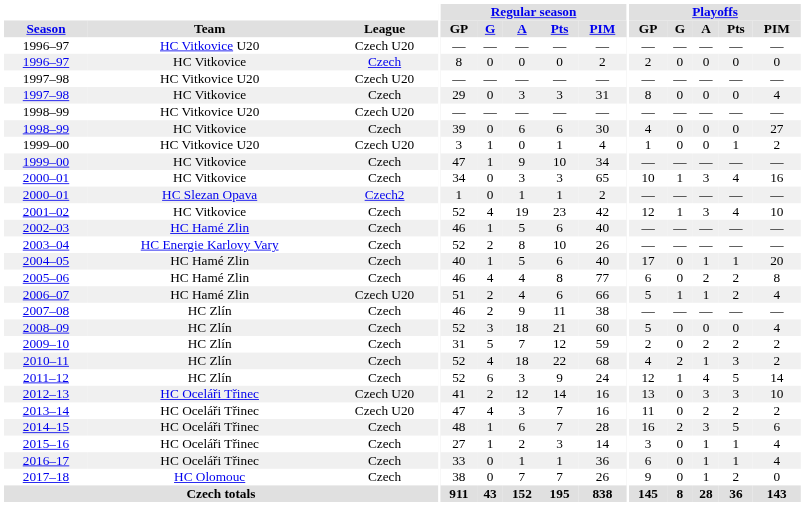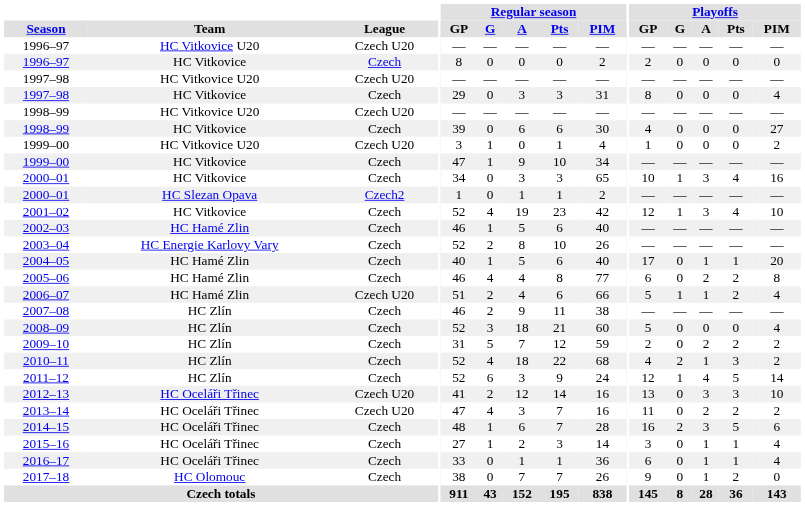 <table border="0" cellpadding="1" cellspacing="0" style="text-align:center; width:60em">
 <tr bgcolor="#e0e0e0">
 <th colspan="3" bgcolor="#ffffff"></th>
 <th rowspan="99" bgcolor="#ffffff"></th>
 <th colspan="5"><a href='#'>Regular season</a></th>
 <th rowspan="99" bgcolor="#ffffff"></th>
 <th colspan="5"><a href='#'>Playoffs</a></th>
 </tr>
 <tr bgcolor="#e0e0e0">
 <th><a href='#'>Season</a></th>
 <th>Team</th>
 <th>League</th>
 <th>GP</th>
 <th><a href='#'>G</a></th>
 <th><a href='#'>A</a></th>
 <th><a href='#'>Pts</a></th>
 <th><a href='#'>PIM</a></th>
 <th>GP</th>
 <th>G</th>
 <th>A</th>
 <th>Pts</th>
 <th>PIM</th>
 </tr>
 <tr>
 <td>1996–97</td>
 <td><a href='#'>HC Vitkovice</a> U20</td>
 <td>Czech U20</td>
 <td>—</td>
 <td>—</td>
 <td>—</td>
 <td>—</td>
 <td>—</td>
 <td>—</td>
 <td>—</td>
 <td>—</td>
 <td>—</td>
 <td>—</td>
 </tr>
 <tr bgcolor="#f0f0f0">
 <td><a href='#'>1996–97</a></td>
 <td>HC Vitkovice</td>
 <td><a href='#'>Czech</a></td>
 <td>8</td>
 <td>0</td>
 <td>0</td>
 <td>0</td>
 <td>2</td>
 <td>2</td>
 <td>0</td>
 <td>0</td>
 <td>0</td>
 <td>0</td>
 </tr>
 <tr>
 <td>1997–98</td>
 <td>HC Vitkovice U20</td>
 <td>Czech U20</td>
 <td>—</td>
 <td>—</td>
 <td>—</td>
 <td>—</td>
 <td>—</td>
 <td>—</td>
 <td>—</td>
 <td>—</td>
 <td>—</td>
 <td>—</td>
 </tr>
 <tr bgcolor="#f0f0f0">
 <td><a href='#'>1997–98</a></td>
 <td>HC Vitkovice</td>
 <td>Czech</td>
 <td>29</td>
 <td>0</td>
 <td>3</td>
 <td>3</td>
 <td>31</td>
 <td>8</td>
 <td>0</td>
 <td>0</td>
 <td>0</td>
 <td>4</td>
 </tr>
 <tr>
 <td>1998–99</td>
 <td>HC Vitkovice U20</td>
 <td>Czech U20</td>
 <td>—</td>
 <td>—</td>
 <td>—</td>
 <td>—</td>
 <td>—</td>
 <td>—</td>
 <td>—</td>
 <td>—</td>
 <td>—</td>
 <td>—</td>
 </tr>
 <tr bgcolor="#f0f0f0">
 <td><a href='#'>1998–99</a></td>
 <td>HC Vitkovice</td>
 <td>Czech</td>
 <td>39</td>
 <td>0</td>
 <td>6</td>
 <td>6</td>
 <td>30</td>
 <td>4</td>
 <td>0</td>
 <td>0</td>
 <td>0</td>
 <td>27</td>
 </tr>
 <tr>
 <td>1999–00</td>
 <td>HC Vitkovice U20</td>
 <td>Czech U20</td>
 <td>3</td>
 <td>1</td>
 <td>0</td>
 <td>1</td>
 <td>4</td>
 <td>1</td>
 <td>0</td>
 <td>0</td>
-<td>1</td>
+<td>0</td>
 <td>2</td>
 </tr>
 <tr bgcolor="#f0f0f0">
 <td><a href='#'>1999–00</a></td>
 <td>HC Vitkovice</td>
 <td>Czech</td>
 <td>47</td>
 <td>1</td>
 <td>9</td>
 <td>10</td>
 <td>34</td>
 <td>—</td>
 <td>—</td>
 <td>—</td>
 <td>—</td>
 <td>—</td>
 </tr>
 <tr>
 <td><a href='#'>2000–01</a></td>
 <td>HC Vitkovice</td>
 <td>Czech</td>
 <td>34</td>
 <td>0</td>
 <td>3</td>
 <td>3</td>
 <td>65</td>
 <td>10</td>
 <td>1</td>
 <td>3</td>
 <td>4</td>
 <td>16</td>
 </tr>
 <tr bgcolor="#f0f0f0">
 <td><a href='#'>2000–01</a></td>
 <td><a href='#'>HC Slezan Opava</a></td>
 <td><a href='#'>Czech2</a></td>
 <td>1</td>
 <td>0</td>
 <td>1</td>
 <td>1</td>
 <td>2</td>
 <td>—</td>
 <td>—</td>
 <td>—</td>
 <td>—</td>
 <td>—</td>
 </tr>
 <tr>
 <td><a href='#'>2001–02</a></td>
 <td>HC Vitkovice</td>
 <td>Czech</td>
 <td>52</td>
 <td>4</td>
 <td>19</td>
 <td>23</td>
 <td>42</td>
 <td>12</td>
 <td>1</td>
 <td>3</td>
 <td>4</td>
 <td>10</td>
 </tr>
 <tr bgcolor="#f0f0f0">
 <td><a href='#'>2002–03</a></td>
 <td><a href='#'>HC Hamé Zlin</a></td>
 <td>Czech</td>
 <td>46</td>
 <td>1</td>
 <td>5</td>
 <td>6</td>
 <td>40</td>
 <td>—</td>
 <td>—</td>
 <td>—</td>
 <td>—</td>
 <td>—</td>
 </tr>
 <tr>
 <td><a href='#'>2003–04</a></td>
 <td><a href='#'>HC Energie Karlovy Vary</a></td>
 <td>Czech</td>
 <td>52</td>
 <td>2</td>
 <td>8</td>
 <td>10</td>
 <td>26</td>
 <td>—</td>
 <td>—</td>
 <td>—</td>
 <td>—</td>
 <td>—</td>
 </tr>
 <tr bgcolor="#f0f0f0">
 <td><a href='#'>2004–05</a></td>
 <td>HC Hamé Zlin</td>
 <td>Czech</td>
 <td>40</td>
 <td>1</td>
 <td>5</td>
 <td>6</td>
 <td>40</td>
 <td>17</td>
 <td>0</td>
 <td>1</td>
 <td>1</td>
 <td>20</td>
 </tr>
 <tr>
 <td><a href='#'>2005–06</a></td>
 <td>HC Hamé Zlin</td>
 <td>Czech</td>
 <td>46</td>
 <td>4</td>
 <td>4</td>
 <td>8</td>
 <td>77</td>
 <td>6</td>
 <td>0</td>
 <td>2</td>
 <td>2</td>
 <td>8</td>
 </tr>
 <tr bgcolor="#f0f0f0">
 <td><a href='#'>2006–07</a></td>
 <td>HC Hamé Zlin</td>
 <td>Czech U20</td>
 <td>51</td>
 <td>2</td>
 <td>4</td>
 <td>6</td>
 <td>66</td>
 <td>5</td>
 <td>1</td>
 <td>1</td>
 <td>2</td>
 <td>4</td>
 </tr>
 <tr>
 <td><a href='#'>2007–08</a></td>
 <td>HC Zlín</td>
 <td>Czech</td>
 <td>46</td>
 <td>2</td>
 <td>9</td>
 <td>11</td>
 <td>38</td>
 <td>—</td>
 <td>—</td>
 <td>—</td>
 <td>—</td>
 <td>—</td>
 </tr>
 <tr bgcolor="#f0f0f0">
 <td><a href='#'>2008–09</a></td>
 <td>HC Zlín</td>
 <td>Czech</td>
 <td>52</td>
 <td>3</td>
 <td>18</td>
 <td>21</td>
 <td>60</td>
 <td>5</td>
 <td>0</td>
 <td>0</td>
 <td>0</td>
 <td>4</td>
 </tr>
 <tr>
 <td><a href='#'>2009–10</a></td>
 <td>HC Zlín</td>
 <td>Czech</td>
 <td>31</td>
 <td>5</td>
 <td>7</td>
 <td>12</td>
 <td>59</td>
 <td>2</td>
 <td>0</td>
 <td>2</td>
 <td>2</td>
 <td>2</td>
 </tr>
 <tr bgcolor="#f0f0f0">
 <td><a href='#'>2010–11</a></td>
 <td>HC Zlín</td>
 <td>Czech</td>
 <td>52</td>
 <td>4</td>
 <td>18</td>
 <td>22</td>
 <td>68</td>
 <td>4</td>
 <td>2</td>
 <td>1</td>
 <td>3</td>
 <td>2</td>
 </tr>
 <tr>
 <td><a href='#'>2011–12</a></td>
 <td>HC Zlín</td>
 <td>Czech</td>
 <td>52</td>
 <td>6</td>
 <td>3</td>
 <td>9</td>
 <td>24</td>
 <td>12</td>
 <td>1</td>
 <td>4</td>
 <td>5</td>
 <td>14</td>
 </tr>
 <tr bgcolor="#f0f0f0">
 <td><a href='#'>2012–13</a></td>
 <td><a href='#'>HC Oceláři Třinec</a></td>
 <td>Czech U20</td>
 <td>41</td>
 <td>2</td>
 <td>12</td>
 <td>14</td>
 <td>16</td>
 <td>13</td>
 <td>0</td>
 <td>3</td>
 <td>3</td>
 <td>10</td>
 </tr>
 <tr>
 <td><a href='#'>2013–14</a></td>
 <td>HC Oceláři Třinec</td>
 <td>Czech U20</td>
 <td>47</td>
 <td>4</td>
 <td>3</td>
 <td>7</td>
 <td>16</td>
 <td>11</td>
 <td>0</td>
 <td>2</td>
 <td>2</td>
 <td>2</td>
 </tr>
 <tr bgcolor="#f0f0f0">
 <td><a href='#'>2014–15</a></td>
 <td>HC Oceláři Třinec</td>
 <td>Czech</td>
 <td>48</td>
 <td>1</td>
 <td>6</td>
 <td>7</td>
 <td>28</td>
 <td>16</td>
 <td>2</td>
 <td>3</td>
 <td>5</td>
 <td>6</td>
 </tr>
 <tr>
 <td><a href='#'>2015–16</a></td>
 <td>HC Oceláři Třinec</td>
 <td>Czech</td>
 <td>27</td>
 <td>1</td>
 <td>2</td>
 <td>3</td>
 <td>14</td>
 <td>3</td>
 <td>0</td>
 <td>1</td>
 <td>1</td>
 <td>4</td>
 </tr>
 <tr bgcolor="#f0f0f0">
 <td><a href='#'>2016–17</a></td>
 <td>HC Oceláři Třinec</td>
 <td>Czech</td>
 <td>33</td>
 <td>0</td>
 <td>1</td>
 <td>1</td>
 <td>36</td>
 <td>6</td>
 <td>0</td>
 <td>1</td>
 <td>1</td>
 <td>4</td>
 </tr>
 <tr>
 <td><a href='#'>2017–18</a></td>
 <td><a href='#'>HC Olomouc</a></td>
 <td>Czech</td>
 <td>38</td>
 <td>0</td>
 <td>7</td>
 <td>7</td>
 <td>26</td>
 <td>9</td>
 <td>0</td>
 <td>1</td>
 <td>2</td>
 <td>0</td>
 </tr>
 <tr>
 </tr>
 <tr ALIGN="center" bgcolor="#e0e0e0">
 <th colspan="3">Czech totals</th>
 <th ALIGN="center">911</th>
 <th ALIGN="center">43</th>
 <th ALIGN="center">152</th>
 <th ALIGN="center">195</th>
 <th ALIGN="center">838</th>
 <th ALIGN="center">145</th>
 <th ALIGN="center">8</th>
 <th ALIGN="center">28</th>
 <th ALIGN="center">36</th>
 <th ALIGN="center">143</th>
 </tr>
 </table>
